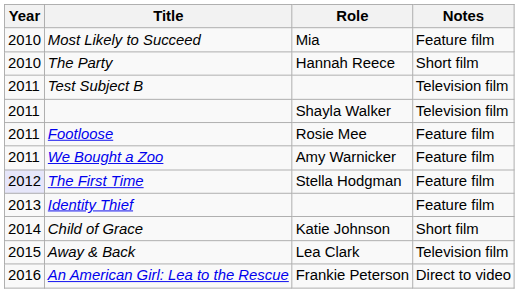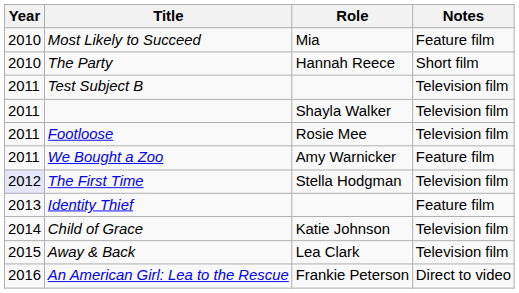 <table class="wikitable sortable">
 <tr>
 <th>Year</th>
 <th>Title</th>
 <th>Role</th>
 <th class="unsortable">Notes</th>
 </tr>
 <tr>
 <td>2010</td>
 <td><em>Most Likely to Succeed</em></td>
 <td>Mia</td>
 <td>Feature film</td>
 </tr>
 <tr>
 <td>2010</td>
 <td><em>The Party</em></td>
 <td>Hannah Reece</td>
 <td>Short film</td>
 </tr>
 <tr>
 <td>2011</td>
 <td><em>Test Subject B</em></td>
 <td></td>
 <td>Television film</td>
 </tr>
 <tr>
 <td>2011</td>
 <td></td>
 <td>Shayla Walker</td>
 <td>Television film</td>
 </tr>
 <tr>
 <td>2011</td>
 <td><em><a href='#'>Footloose</a></em></td>
 <td>Rosie Mee</td>
-<td>Feature film</td>
+<td>Television film</td>
 </tr>
 <tr>
 <td>2011</td>
 <td><em><a href='#'>We Bought a Zoo</a></em></td>
 <td>Amy Warnicker</td>
 <td>Feature film</td>
 </tr>
 <tr>
 <td style="background: lavender;">2012</td>
 <td><em><a href='#'>The First Time</a></em></td>
 <td>Stella Hodgman</td>
-<td>Feature film</td>
+<td>Television film</td>
 </tr>
 <tr>
 <td>2013</td>
 <td><em><a href='#'>Identity Thief</a></em></td>
 <td></td>
 <td>Feature film</td>
 </tr>
 <tr>
 <td>2014</td>
 <td><em>Child of Grace</em></td>
 <td>Katie Johnson</td>
-<td>Short film</td>
+<td>Television film</td>
 </tr>
 <tr>
 <td>2015</td>
 <td><em>Away & Back</em></td>
 <td>Lea Clark</td>
 <td>Television film</td>
 </tr>
 <tr>
 <td>2016</td>
 <td><em><a href='#'>An American Girl: Lea to the Rescue</a></em></td>
 <td>Frankie Peterson</td>
 <td>Direct to video</td>
 </tr>
 </table>
